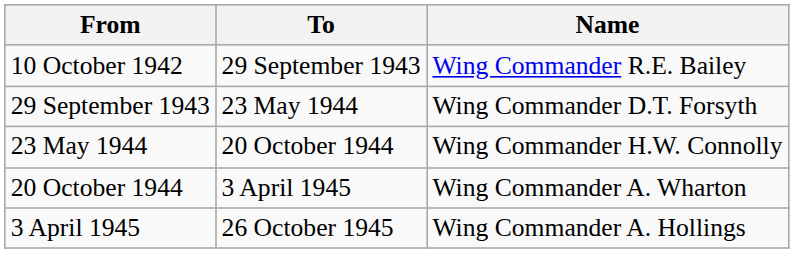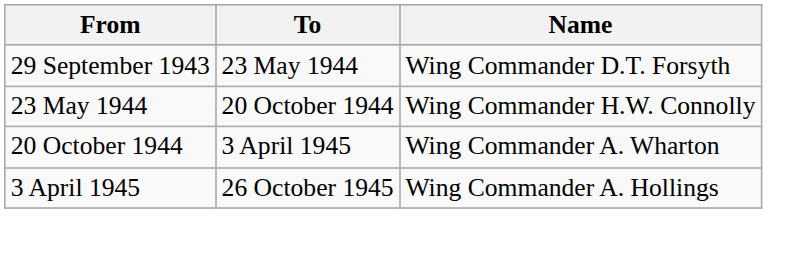 <table class="wikitable">
 <tr>
 <th>From</th>
 <th>To</th>
 <th>Name</th>
-</tr>
-<tr>
-<td>10 October 1942</td>
-<td>29 September 1943</td>
-<td><a href='#'>Wing Commander</a> R.E. Bailey</td>
 </tr>
 <tr>
 <td>29 September 1943</td>
 <td>23 May 1944</td>
 <td>Wing Commander D.T. Forsyth</td>
 </tr>
 <tr>
 <td>23 May 1944</td>
 <td>20 October 1944</td>
 <td>Wing Commander H.W. Connolly</td>
 </tr>
 <tr>
 <td>20 October 1944</td>
 <td>3 April 1945</td>
 <td>Wing Commander A. Wharton</td>
 </tr>
 <tr>
 <td>3 April 1945</td>
 <td>26 October 1945</td>
 <td>Wing Commander A. Hollings</td>
 </tr>
 </table>
